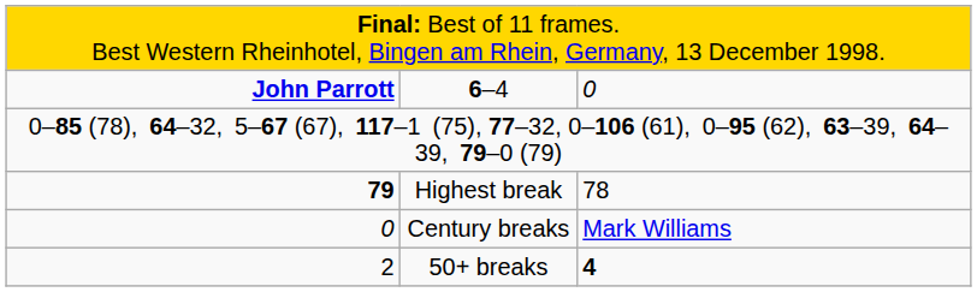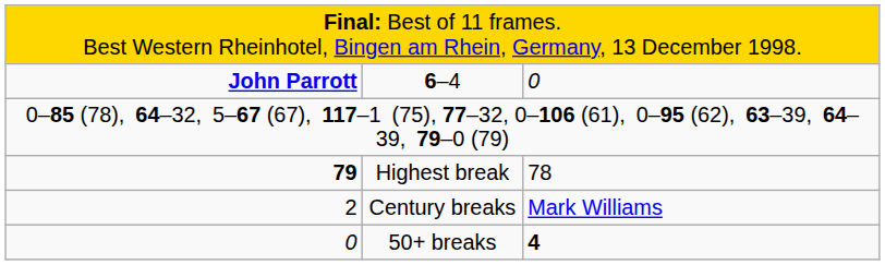 <table class="wikitable" style="font-size: 90%; margin: 1em auto 1em auto;">
 <tr>
 <td colspan = "3" align="center" bgcolor="#ffd700"><strong>Final:</strong> Best of 11 frames.<br>Best Western Rheinhotel, <a href='#'>Bingen am Rhein</a>, <a href='#'>Germany</a>, 13 December 1998.</td>
 </tr>
 <tr>
 <td width = "230" align="right"><strong><a href='#'>John Parrott</a></strong><br></td>
 <td width = "100" align="center"><strong>6</strong>–4</td>
 <td><em>0</em></td>
 </tr>
 <tr>
 <td colspan = "3" align="center" style="font-size: 100%">0–<strong>85</strong> (78), <strong>64</strong>–32, 5–<strong>67</strong> (67), <strong>117</strong>–1 (75), <strong>77</strong>–32, 0–<strong>106</strong> (61), 0–<strong>95</strong> (62), <strong>63</strong>–39, <strong>64</strong>–39, <strong>79</strong>–0 (79)</td>
 </tr>
 <tr>
 <td align="right"><strong>79</strong></td>
 <td align="center">Highest break</td>
 <td>78</td>
 </tr>
 <tr>
-<td align="right"><em>0</em></td>
+<td align="right">2</td>
 <td align="center">Century breaks</td>
 <td width = "230"><a href='#'>Mark Williams</a><br></td>
 </tr>
 <tr>
-<td align="right">2</td>
+<td align="right"><em>0</em></td>
 <td align="center">50+ breaks</td>
 <td><strong>4</strong></td>
 </tr>
 </table>
